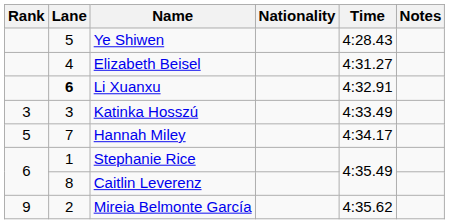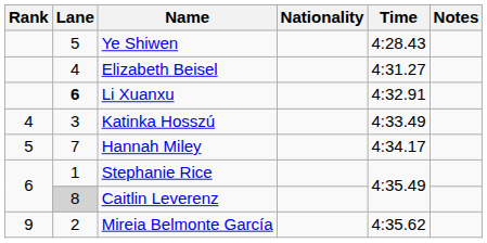 <table class="wikitable sortable" style="text-align:center">
 <tr>
 <th>Rank</th>
 <th>Lane</th>
 <th>Name</th>
 <th>Nationality</th>
 <th>Time</th>
 <th>Notes</th>
 </tr>
 <tr>
 <td></td>
 <td>5</td>
 <td align=left><a href='#'>Ye Shiwen</a></td>
 <td align=left></td>
 <td>4:28.43</td>
 <td></td>
 </tr>
 <tr>
 <td></td>
 <td>4</td>
 <td align=left><a href='#'>Elizabeth Beisel</a></td>
 <td align=left></td>
 <td>4:31.27</td>
 <td></td>
 </tr>
 <tr>
 <td></td>
 <td><strong>6</strong></td>
 <td align=left><a href='#'>Li Xuanxu</a></td>
 <td align=left></td>
 <td>4:32.91</td>
 <td></td>
 </tr>
 <tr>
-<td>3</td>
+<td>4</td>
 <td>3</td>
 <td align=left><a href='#'>Katinka Hosszú</a></td>
 <td align=left></td>
 <td>4:33.49</td>
 <td></td>
 </tr>
 <tr>
 <td>5</td>
 <td>7</td>
 <td align=left><a href='#'>Hannah Miley</a></td>
 <td align=left></td>
 <td>4:34.17</td>
 <td></td>
 </tr>
 <tr>
 <td rowspan=2>6</td>
 <td>1</td>
 <td align=left><a href='#'>Stephanie Rice</a></td>
 <td align=left></td>
 <td rowspan=2>4:35.49</td>
 <td></td>
 </tr>
 <tr>
-<td>8</td>
+<td style="background: lightgrey;">8</td>
 <td align=left><a href='#'>Caitlin Leverenz</a></td>
 <td align=left></td>
 <td></td>
 </tr>
 <tr>
 <td>9</td>
 <td>2</td>
 <td align=left><a href='#'>Mireia Belmonte García</a></td>
 <td align=left></td>
 <td>4:35.62</td>
 <td></td>
 </tr>
 </table>
